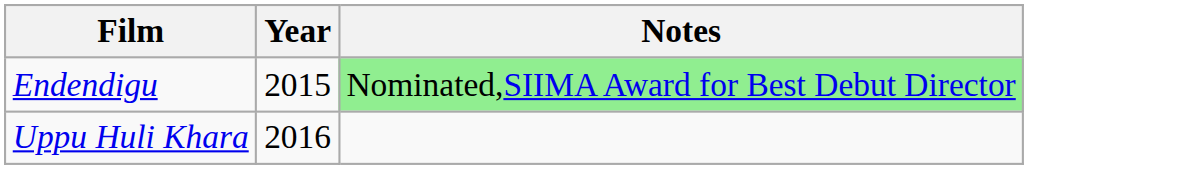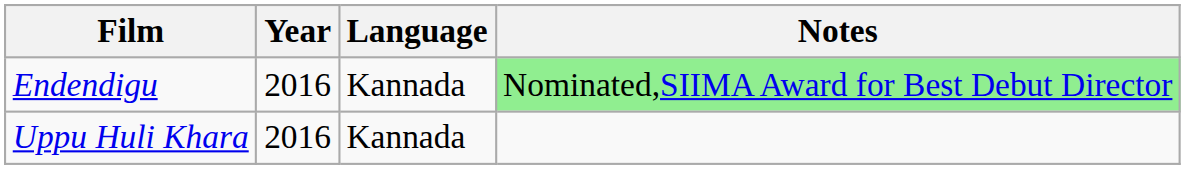 <table class="wikitable sortable">
 <tr>
 <th>Film</th>
 <th>Year</th>
+<th>Language</th>
 <th class=unsortable>Notes</th>
 </tr>
 <tr>
 <td><em><a href='#'>Endendigu</a></em></td>
-<td>2015</td>
+<td>2016</td>
+<td>Kannada</td>
 <td style="background: lightgreen;">Nominated,<a href='#'>SIIMA Award for Best Debut Director</a></td>
 </tr>
 <tr>
 <td><em><a href='#'>Uppu Huli Khara</a></em></td>
 <td>2016</td>
+<td>Kannada</td>
 <td></td>
 </tr>
 </table>
